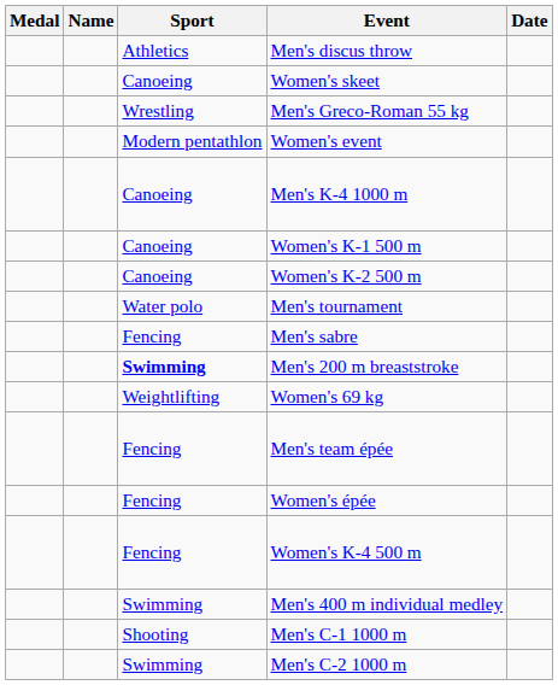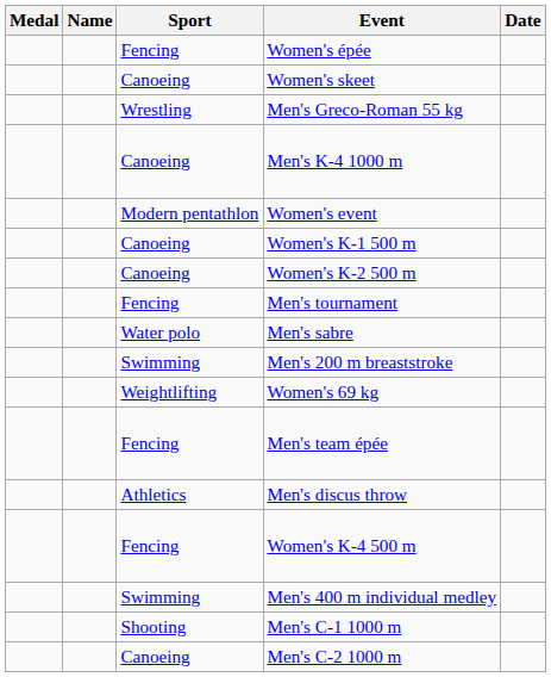 <table class="wikitable sortable"  style="font-size:95%">
 <tr>
 <th>Medal</th>
 <th>Name</th>
 <th>Sport</th>
 <th>Event</th>
 <th>Date</th>
 </tr>
 <tr>
 <td></td>
 <td></td>
-<td><a href='#'>Athletics</a></td>
-<td><a href='#'>Men's discus throw</a></td>
+<td><a href='#'>Fencing</a></td>
+<td><a href='#'>Women's épée</a></td>
 <td></td>
 </tr>
 <tr>
 <td></td>
 <td></td>
 <td><a href='#'>Canoeing</a></td>
 <td><a href='#'>Women's skeet</a></td>
 <td></td>
 </tr>
 <tr>
 <td></td>
 <td></td>
 <td><a href='#'>Wrestling</a></td>
 <td><a href='#'>Men's Greco-Roman 55 kg</a></td>
 <td></td>
 </tr>
 <tr>
 <td></td>
-<td></td>
-<td><a href='#'>Modern pentathlon</a></td>
-<td><a href='#'>Women's event</a></td>
+<td><br><br><br></td>
+<td><a href='#'>Canoeing</a></td>
+<td><a href='#'>Men's K-4 1000 m</a></td>
 <td></td>
 </tr>
 <tr>
 <td></td>
-<td><br><br><br></td>
-<td><a href='#'>Canoeing</a></td>
-<td><a href='#'>Men's K-4 1000 m</a></td>
+<td></td>
+<td><a href='#'>Modern pentathlon</a></td>
+<td><a href='#'>Women's event</a></td>
 <td></td>
 </tr>
 <tr>
 <td></td>
 <td></td>
 <td><a href='#'>Canoeing</a></td>
 <td><a href='#'>Women's K-1 500 m</a></td>
 <td></td>
 </tr>
 <tr>
 <td></td>
 <td><br></td>
 <td><a href='#'>Canoeing</a></td>
 <td><a href='#'>Women's K-2 500 m</a></td>
 <td></td>
 </tr>
 <tr>
 <td></td>
 <td><br></td>
-<td><a href='#'>Water polo</a></td>
+<td><a href='#'>Fencing</a></td>
 <td><a href='#'>Men's tournament</a></td>
 <td></td>
 </tr>
 <tr>
 <td></td>
 <td></td>
-<td><a href='#'>Fencing</a></td>
+<td><a href='#'>Water polo</a></td>
 <td><a href='#'>Men's sabre</a></td>
 <td></td>
 </tr>
 <tr>
 <td></td>
 <td></td>
-<td><strong><a href='#'>Swimming</a></strong></td>
+<td><a href='#'>Swimming</a></td>
 <td><a href='#'>Men's 200 m breaststroke</a></td>
 <td></td>
 </tr>
 <tr>
 <td></td>
 <td></td>
 <td><a href='#'>Weightlifting</a></td>
 <td><a href='#'>Women's 69 kg</a></td>
 <td></td>
 </tr>
 <tr>
 <td></td>
 <td><br><br><br></td>
 <td><a href='#'>Fencing</a></td>
 <td><a href='#'>Men's team épée</a></td>
 <td></td>
 </tr>
 <tr>
 <td></td>
 <td></td>
-<td><a href='#'>Fencing</a></td>
-<td><a href='#'>Women's épée</a></td>
+<td><a href='#'>Athletics</a></td>
+<td><a href='#'>Men's discus throw</a></td>
 <td></td>
 </tr>
 <tr>
 <td></td>
 <td><br><br><br></td>
 <td><a href='#'>Fencing</a></td>
 <td><a href='#'>Women's K-4 500 m</a></td>
 <td></td>
 </tr>
 <tr>
 <td></td>
 <td></td>
 <td><a href='#'>Swimming</a></td>
 <td><a href='#'>Men's 400 m individual medley</a></td>
 <td></td>
 </tr>
 <tr>
 <td></td>
 <td></td>
 <td><a href='#'>Shooting</a></td>
 <td><a href='#'>Men's C-1 1000 m</a></td>
 <td></td>
 </tr>
 <tr>
 <td></td>
 <td><br></td>
-<td><a href='#'>Swimming</a></td>
+<td><a href='#'>Canoeing</a></td>
 <td><a href='#'>Men's C-2 1000 m</a></td>
 <td></td>
 </tr>
 </table>
